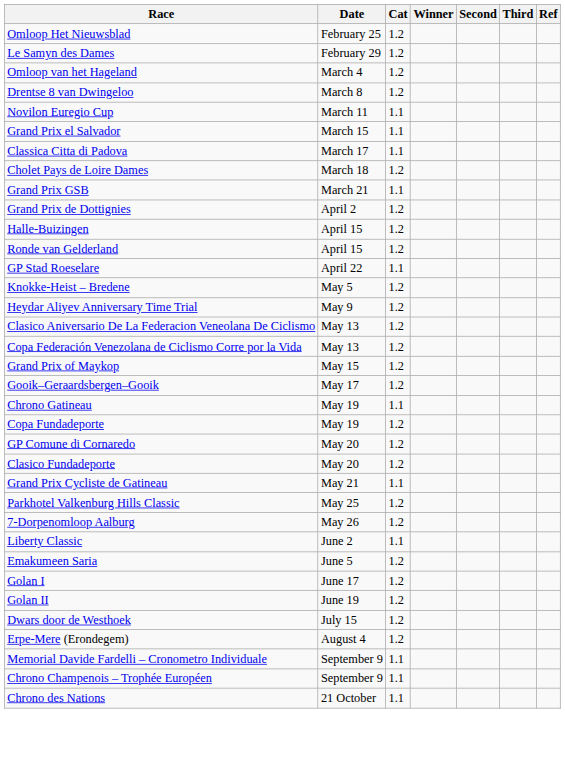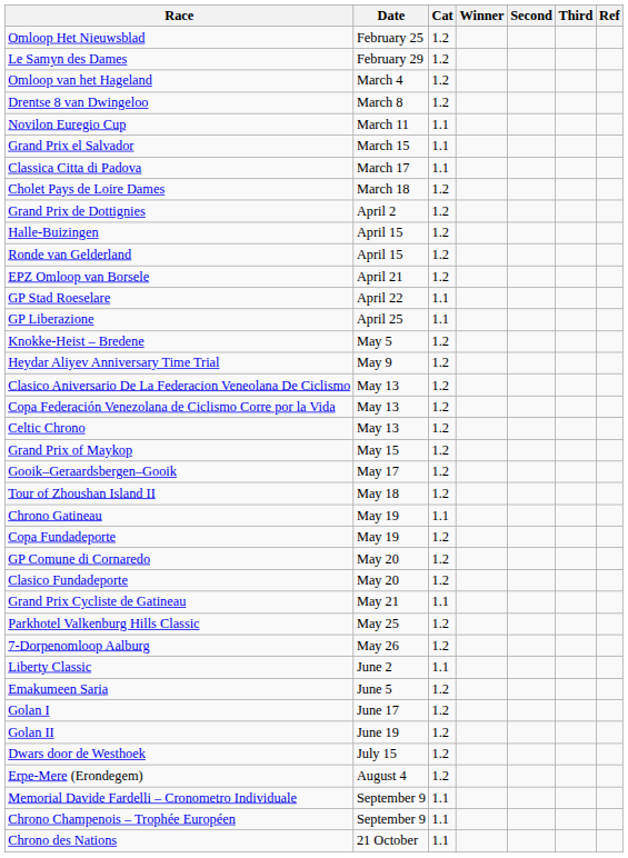 <table class="wikitable">
 <tr>
 <th>Race</th>
 <th>Date</th>
 <th>Cat</th>
 <th>Winner</th>
 <th>Second</th>
 <th>Third</th>
 <th>Ref</th>
 </tr>
 <tr>
 <td> <a href='#'>Omloop Het Nieuwsblad</a></td>
 <td>February 25</td>
 <td>1.2</td>
 <td></td>
 <td></td>
 <td></td>
 <td style="text-align:center;"></td>
 </tr>
 <tr>
 <td> <a href='#'>Le Samyn des Dames</a></td>
 <td>February 29</td>
 <td>1.2</td>
 <td></td>
 <td></td>
 <td></td>
 <td style="text-align:center;"></td>
 </tr>
 <tr>
 <td> <a href='#'>Omloop van het Hageland</a></td>
 <td>March 4</td>
 <td>1.2</td>
 <td></td>
 <td></td>
 <td></td>
 <td style="text-align:center;"></td>
 </tr>
 <tr>
 <td> <a href='#'>Drentse 8 van Dwingeloo</a></td>
 <td>March 8</td>
 <td>1.2</td>
 <td></td>
 <td></td>
 <td></td>
 <td style="text-align:center;"></td>
 </tr>
 <tr>
 <td> <a href='#'>Novilon Euregio Cup</a></td>
 <td>March 11</td>
 <td>1.1</td>
 <td></td>
 <td></td>
 <td></td>
 <td style="text-align:center;"></td>
 </tr>
 <tr>
 <td> <a href='#'>Grand Prix el Salvador</a></td>
 <td>March 15</td>
 <td>1.1</td>
 <td></td>
 <td></td>
 <td></td>
 <td style="text-align:center;"></td>
 </tr>
 <tr>
 <td> <a href='#'>Classica Citta di Padova</a></td>
 <td>March 17</td>
 <td>1.1</td>
 <td></td>
 <td></td>
 <td></td>
 <td style="text-align:center;"></td>
 </tr>
 <tr>
 <td> <a href='#'>Cholet Pays de Loire Dames</a></td>
 <td>March 18</td>
 <td>1.2</td>
 <td></td>
 <td></td>
 <td></td>
 <td style="text-align:center;"></td>
 </tr>
 <tr>
-<td> <a href='#'>Grand Prix GSB</a></td>
-<td>March 21</td>
-<td>1.1</td>
-<td></td>
-<td></td>
-<td></td>
-<td style="text-align:center;"></td>
-</tr>
-<tr>
 <td> <a href='#'>Grand Prix de Dottignies</a></td>
 <td>April 2</td>
 <td>1.2</td>
 <td></td>
 <td></td>
 <td></td>
 <td style="text-align:center;"></td>
 </tr>
 <tr>
 <td> <a href='#'>Halle-Buizingen</a></td>
 <td>April 15</td>
 <td>1.2</td>
 <td></td>
 <td></td>
 <td></td>
 <td style="text-align:center;"></td>
 </tr>
 <tr>
 <td> <a href='#'>Ronde van Gelderland</a></td>
 <td>April 15</td>
 <td>1.2</td>
 <td></td>
 <td></td>
 <td></td>
 <td style="text-align:center;"></td>
 </tr>
 <tr>
+<td> <a href='#'>EPZ Omloop van Borsele</a></td>
+<td>April 21</td>
+<td>1.2</td>
+<td></td>
+<td></td>
+<td></td>
+<td style="text-align:center;"></td>
+</tr>
+<tr>
 <td> <a href='#'>GP Stad Roeselare</a></td>
 <td>April 22</td>
+<td>1.1</td>
+<td></td>
+<td></td>
+<td></td>
+<td style="text-align:center;"></td>
+</tr>
+<tr>
+<td> <a href='#'>GP Liberazione</a></td>
+<td>April 25</td>
 <td>1.1</td>
 <td></td>
 <td></td>
 <td></td>
 <td style="text-align:center;"></td>
 </tr>
 <tr>
 <td> <a href='#'>Knokke-Heist – Bredene</a></td>
 <td>May 5</td>
 <td>1.2</td>
 <td></td>
 <td></td>
 <td></td>
 <td style="text-align:center;"></td>
 </tr>
 <tr>
 <td> <a href='#'>Heydar Aliyev Anniversary Time Trial</a></td>
 <td>May 9</td>
 <td>1.2</td>
 <td></td>
 <td></td>
 <td></td>
 <td style="text-align:center;"></td>
 </tr>
 <tr>
 <td> <a href='#'>Clasico Aniversario De La Federacion Veneolana De Ciclismo</a></td>
 <td>May 13</td>
 <td>1.2</td>
 <td></td>
 <td></td>
 <td></td>
 <td style="text-align:center;"></td>
 </tr>
 <tr>
 <td> <a href='#'>Copa Federación Venezolana de Ciclismo Corre por la Vida</a></td>
 <td>May 13</td>
 <td>1.2</td>
 <td></td>
 <td></td>
 <td></td>
 <td style="text-align:center;"></td>
 </tr>
 <tr>
+<td> <a href='#'>Celtic Chrono</a></td>
+<td>May 13</td>
+<td>1.2</td>
+<td></td>
+<td></td>
+<td></td>
+<td style="text-align:center;"></td>
+</tr>
+<tr>
 <td> <a href='#'>Grand Prix of Maykop</a></td>
 <td>May 15</td>
 <td>1.2</td>
 <td></td>
 <td></td>
 <td></td>
 <td style="text-align:center;"></td>
 </tr>
 <tr>
 <td> <a href='#'>Gooik–Geraardsbergen–Gooik</a></td>
 <td>May 17</td>
+<td>1.2</td>
+<td></td>
+<td></td>
+<td></td>
+<td style="text-align:center;"></td>
+</tr>
+<tr>
+<td> <a href='#'>Tour of Zhoushan Island II</a></td>
+<td>May 18</td>
 <td>1.2</td>
 <td></td>
 <td></td>
 <td></td>
 <td style="text-align:center;"></td>
 </tr>
 <tr>
 <td> <a href='#'>Chrono Gatineau</a></td>
 <td>May 19</td>
 <td>1.1</td>
 <td></td>
 <td></td>
 <td></td>
 <td style="text-align:center;"></td>
 </tr>
 <tr>
 <td> <a href='#'>Copa Fundadeporte</a></td>
 <td>May 19</td>
 <td>1.2</td>
 <td></td>
 <td></td>
 <td></td>
 <td style="text-align:center;"></td>
 </tr>
 <tr>
 <td> <a href='#'>GP Comune di Cornaredo</a></td>
 <td>May 20</td>
 <td>1.2</td>
 <td></td>
 <td></td>
 <td></td>
 <td style="text-align:center;"></td>
 </tr>
 <tr>
 <td> <a href='#'>Clasico Fundadeporte</a></td>
 <td>May 20</td>
 <td>1.2</td>
 <td></td>
 <td></td>
 <td></td>
 <td style="text-align:center;"></td>
 </tr>
 <tr>
 <td> <a href='#'>Grand Prix Cycliste de Gatineau</a></td>
 <td>May 21</td>
 <td>1.1</td>
 <td></td>
 <td></td>
 <td></td>
 <td style="text-align:center;"></td>
 </tr>
 <tr>
 <td> <a href='#'>Parkhotel Valkenburg Hills Classic</a></td>
 <td>May 25</td>
 <td>1.2</td>
 <td></td>
 <td></td>
 <td></td>
 <td style="text-align:center;"></td>
 </tr>
 <tr>
 <td> <a href='#'>7-Dorpenomloop Aalburg</a></td>
 <td>May 26</td>
 <td>1.2</td>
 <td></td>
 <td></td>
 <td></td>
 <td style="text-align:center;"></td>
 </tr>
 <tr>
 <td> <a href='#'>Liberty Classic</a></td>
 <td>June 2</td>
 <td>1.1</td>
 <td></td>
 <td></td>
 <td></td>
 <td style="text-align:center;"></td>
 </tr>
 <tr>
 <td> <a href='#'>Emakumeen Saria</a></td>
 <td>June 5</td>
 <td>1.2</td>
 <td></td>
 <td></td>
 <td></td>
 <td style="text-align:center;"></td>
 </tr>
 <tr>
 <td> <a href='#'>Golan I</a></td>
 <td>June 17</td>
 <td>1.2</td>
 <td></td>
 <td></td>
 <td></td>
 <td></td>
 </tr>
 <tr>
 <td> <a href='#'>Golan II</a></td>
 <td>June 19</td>
 <td>1.2</td>
 <td></td>
 <td></td>
 <td></td>
 <td></td>
 </tr>
 <tr>
 <td> <a href='#'>Dwars door de Westhoek</a></td>
 <td>July 15</td>
 <td>1.2</td>
 <td></td>
 <td></td>
 <td></td>
 <td style="text-align:center;"></td>
 </tr>
 <tr>
 <td> <a href='#'>Erpe-Mere</a> (Erondegem)</td>
 <td>August 4</td>
 <td>1.2</td>
 <td></td>
 <td></td>
 <td></td>
 <td style="text-align:center;"></td>
 </tr>
 <tr>
 <td> <a href='#'>Memorial Davide Fardelli – Cronometro Individuale</a></td>
 <td>September 9</td>
 <td>1.1</td>
 <td></td>
 <td></td>
 <td></td>
 <td style="text-align:center;"></td>
 </tr>
 <tr>
 <td> <a href='#'>Chrono Champenois – Trophée Européen</a></td>
 <td>September 9</td>
 <td>1.1</td>
 <td></td>
 <td></td>
 <td></td>
 <td style="text-align:center;"></td>
 </tr>
 <tr>
 <td> <a href='#'>Chrono des Nations</a></td>
 <td>21 October</td>
 <td>1.1</td>
 <td></td>
 <td></td>
 <td></td>
 <td style="text-align:center;"></td>
 </tr>
 </table>
